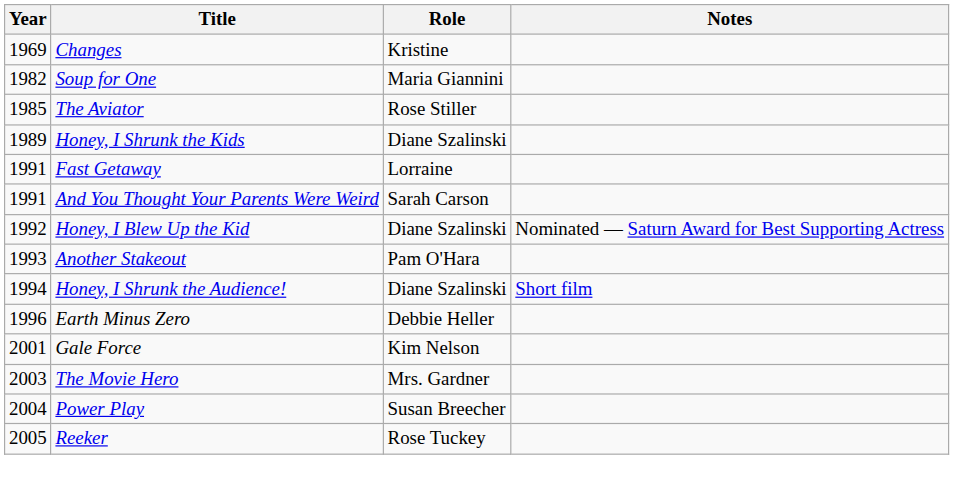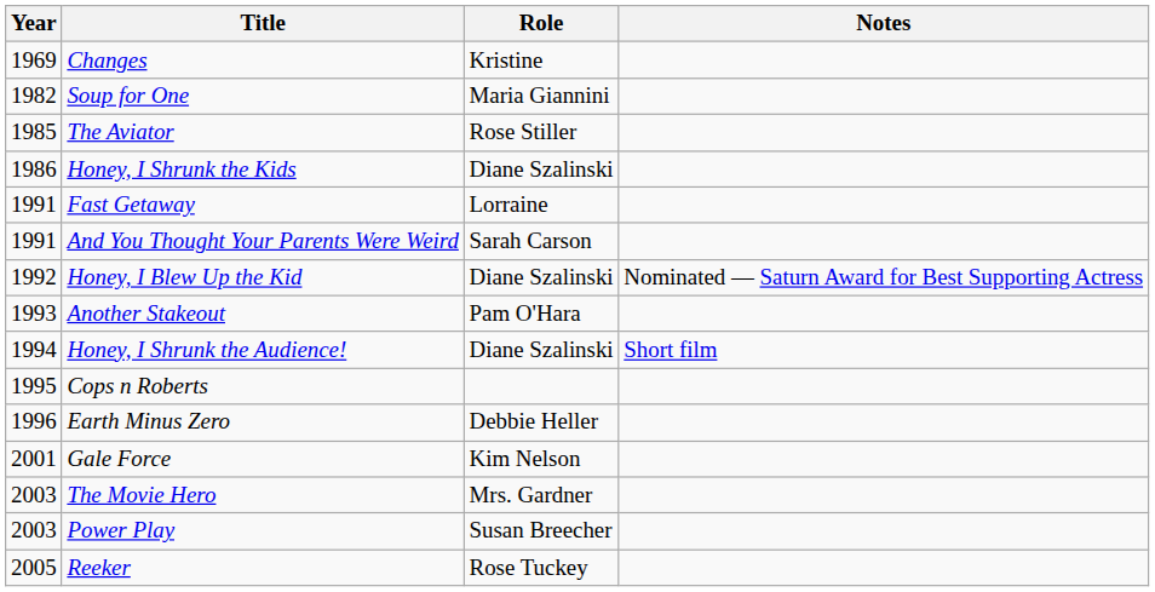 <table class="wikitable sortable">
 <tr>
 <th>Year</th>
 <th>Title</th>
 <th>Role</th>
 <th class="unsortable">Notes</th>
 </tr>
 <tr>
 <td>1969</td>
 <td><em><a href='#'>Changes</a></em></td>
 <td>Kristine</td>
 <td></td>
 </tr>
 <tr>
 <td>1982</td>
 <td><em><a href='#'>Soup for One</a></em></td>
 <td>Maria Giannini</td>
 <td></td>
 </tr>
 <tr>
 <td>1985</td>
 <td><em><a href='#'>The Aviator</a></em></td>
 <td>Rose Stiller</td>
 <td></td>
 </tr>
 <tr>
-<td>1989</td>
+<td>1986</td>
 <td><em><a href='#'>Honey, I Shrunk the Kids</a></em></td>
 <td>Diane Szalinski</td>
 <td></td>
 </tr>
 <tr>
 <td>1991</td>
 <td><em><a href='#'>Fast Getaway</a></em></td>
 <td>Lorraine</td>
 <td></td>
 </tr>
 <tr>
 <td>1991</td>
 <td><em><a href='#'>And You Thought Your Parents Were Weird</a></em></td>
 <td>Sarah Carson</td>
 <td></td>
 </tr>
 <tr>
 <td>1992</td>
 <td><em><a href='#'>Honey, I Blew Up the Kid</a></em></td>
 <td>Diane Szalinski</td>
 <td>Nominated — <a href='#'>Saturn Award for Best Supporting Actress</a></td>
 </tr>
 <tr>
 <td>1993</td>
 <td><em><a href='#'>Another Stakeout</a></em></td>
 <td>Pam O'Hara</td>
 <td></td>
 </tr>
 <tr>
 <td>1994</td>
 <td><em><a href='#'>Honey, I Shrunk the Audience!</a></em></td>
 <td>Diane Szalinski</td>
 <td><a href='#'>Short film</a></td>
 </tr>
 <tr>
+<td>1995</td>
+<td><em>Cops n Roberts</em></td>
+<td></td>
+<td></td>
+</tr>
+<tr>
 <td>1996</td>
 <td><em>Earth Minus Zero</em></td>
 <td>Debbie Heller</td>
 <td></td>
 </tr>
 <tr>
 <td>2001</td>
 <td><em>Gale Force</em></td>
 <td>Kim Nelson</td>
 <td></td>
 </tr>
 <tr>
 <td>2003</td>
 <td><em><a href='#'>The Movie Hero</a></em></td>
 <td>Mrs. Gardner</td>
 <td></td>
 </tr>
 <tr>
-<td>2004</td>
+<td>2003</td>
 <td><em><a href='#'>Power Play</a></em></td>
 <td>Susan Breecher</td>
 <td></td>
 </tr>
 <tr>
 <td>2005</td>
 <td><em><a href='#'>Reeker</a></em></td>
 <td>Rose Tuckey</td>
 <td></td>
 </tr>
 </table>
